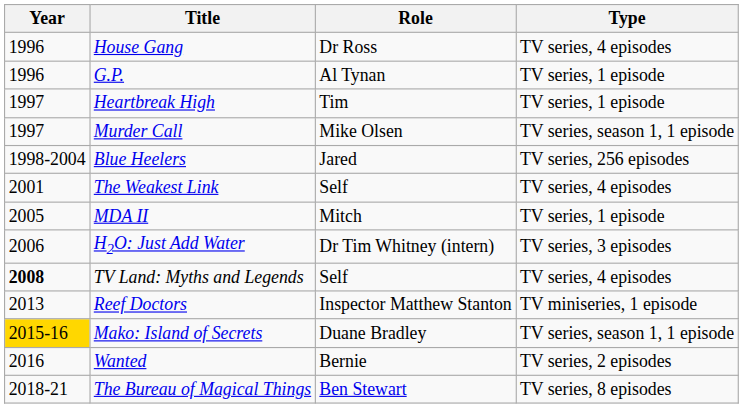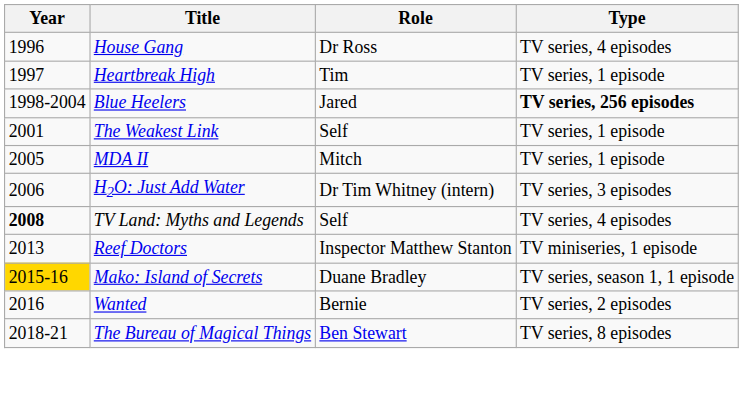 <table class="wikitable">
 <tr>
 <th>Year</th>
 <th>Title</th>
 <th>Role</th>
 <th>Type</th>
 </tr>
 <tr>
 <td>1996</td>
 <td><em><a href='#'>House Gang</a></em></td>
 <td>Dr Ross</td>
 <td>TV series, 4 episodes</td>
 </tr>
 <tr>
-<td>1996</td>
-<td><em><a href='#'>G.P.</a></em></td>
-<td>Al Tynan</td>
-<td>TV series, 1 episode</td>
-</tr>
-<tr>
 <td>1997</td>
 <td><em><a href='#'>Heartbreak High</a></em></td>
 <td>Tim</td>
 <td>TV series, 1 episode</td>
 </tr>
 <tr>
-<td>1997</td>
-<td><em><a href='#'>Murder Call</a></em></td>
-<td>Mike Olsen</td>
-<td>TV series, season 1, 1 episode</td>
-</tr>
-<tr>
 <td>1998-2004</td>
 <td><em><a href='#'>Blue Heelers</a></em></td>
 <td>Jared</td>
-<td>TV series, 256 episodes</td>
+<td><strong>TV series, 256 episodes</strong></td>
 </tr>
 <tr>
 <td>2001</td>
 <td><em><a href='#'>The Weakest Link</a></em></td>
 <td>Self</td>
-<td>TV series, 4 episodes</td>
+<td>TV series, 1 episode</td>
 </tr>
 <tr>
 <td>2005</td>
 <td><em><a href='#'>MDA II</a></em></td>
 <td>Mitch</td>
 <td>TV series, 1 episode</td>
 </tr>
 <tr>
 <td>2006</td>
 <td><em><a href='#'>H<sub>2</sub>O: Just Add Water</a></em></td>
 <td>Dr Tim Whitney (intern)</td>
 <td>TV series, 3 episodes</td>
 </tr>
 <tr>
 <td><strong>2008</strong></td>
 <td><em>TV Land: Myths and Legends</em></td>
 <td>Self</td>
 <td>TV series, 4 episodes</td>
 </tr>
 <tr>
 <td>2013</td>
 <td><em><a href='#'>Reef Doctors</a></em></td>
 <td>Inspector Matthew Stanton</td>
 <td>TV miniseries, 1 episode</td>
 </tr>
 <tr>
 <td style="background: gold;">2015-16</td>
 <td><em><a href='#'>Mako: Island of Secrets</a></em></td>
 <td>Duane Bradley</td>
 <td>TV series, season 1, 1 episode</td>
 </tr>
 <tr>
 <td>2016</td>
 <td><em><a href='#'>Wanted</a></em></td>
 <td>Bernie</td>
 <td>TV series, 2 episodes</td>
 </tr>
 <tr>
 <td>2018-21</td>
 <td><em><a href='#'>The Bureau of Magical Things</a></em></td>
 <td><a href='#'>Ben Stewart</a></td>
 <td>TV series, 8 episodes</td>
 </tr>
 </table>
